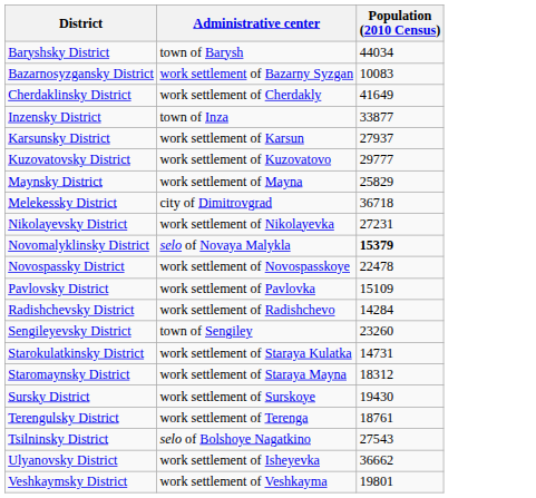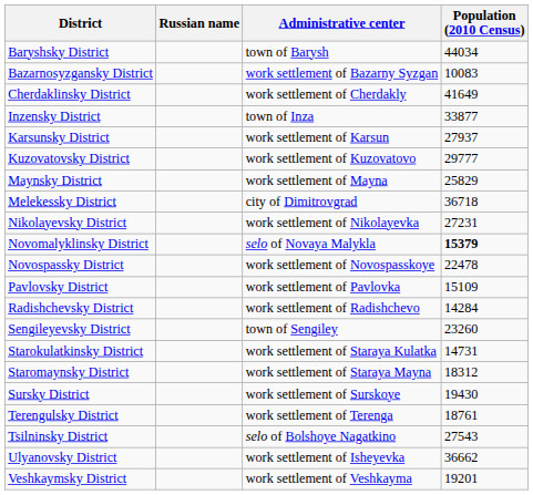 <table class="wikitable sortable">
 <tr>
 <th>District</th>
+<th>Russian name</th>
 <th><a href='#'>Administrative center</a></th>
 <th>Population<br>(<a href='#'>2010 Census</a>)</th>
 </tr>
 <tr>
 <td><a href='#'>Baryshsky District</a></td>
+<td></td>
 <td>town of <a href='#'>Barysh</a></td>
 <td>44034</td>
 </tr>
 <tr>
 <td><a href='#'>Bazarnosyzgansky District</a></td>
+<td></td>
 <td><a href='#'>work settlement</a> of <a href='#'>Bazarny Syzgan</a></td>
 <td>10083</td>
 </tr>
 <tr>
 <td><a href='#'>Cherdaklinsky District</a></td>
+<td></td>
 <td>work settlement of <a href='#'>Cherdakly</a></td>
 <td>41649</td>
 </tr>
 <tr>
 <td><a href='#'>Inzensky District</a></td>
+<td></td>
 <td>town of <a href='#'>Inza</a></td>
 <td>33877</td>
 </tr>
 <tr>
 <td><a href='#'>Karsunsky District</a></td>
+<td></td>
 <td>work settlement of <a href='#'>Karsun</a></td>
 <td>27937</td>
 </tr>
 <tr>
 <td><a href='#'>Kuzovatovsky District</a></td>
+<td></td>
 <td>work settlement of <a href='#'>Kuzovatovo</a></td>
 <td>29777</td>
 </tr>
 <tr>
 <td><a href='#'>Maynsky District</a></td>
+<td></td>
 <td>work settlement of <a href='#'>Mayna</a></td>
 <td>25829</td>
 </tr>
 <tr>
 <td><a href='#'>Melekessky District</a></td>
+<td></td>
 <td>city of <a href='#'>Dimitrovgrad</a></td>
 <td>36718</td>
 </tr>
 <tr>
 <td><a href='#'>Nikolayevsky District</a></td>
+<td></td>
 <td>work settlement of <a href='#'>Nikolayevka</a></td>
 <td>27231</td>
 </tr>
 <tr>
 <td><a href='#'>Novomalyklinsky District</a></td>
+<td></td>
 <td><em><a href='#'>selo</a></em> of <a href='#'>Novaya Malykla</a></td>
 <td><strong>15379</strong></td>
 </tr>
 <tr>
 <td><a href='#'>Novospassky District</a></td>
+<td></td>
 <td>work settlement of <a href='#'>Novospasskoye</a></td>
 <td>22478</td>
 </tr>
 <tr>
 <td><a href='#'>Pavlovsky District</a></td>
+<td></td>
 <td>work settlement of <a href='#'>Pavlovka</a></td>
 <td>15109</td>
 </tr>
 <tr>
 <td><a href='#'>Radishchevsky District</a></td>
+<td></td>
 <td>work settlement of <a href='#'>Radishchevo</a></td>
 <td>14284</td>
 </tr>
 <tr>
 <td><a href='#'>Sengileyevsky District</a></td>
+<td></td>
 <td>town of <a href='#'>Sengiley</a></td>
 <td>23260</td>
 </tr>
 <tr>
 <td><a href='#'>Starokulatkinsky District</a></td>
+<td></td>
 <td>work settlement of <a href='#'>Staraya Kulatka</a></td>
 <td>14731</td>
 </tr>
 <tr>
 <td><a href='#'>Staromaynsky District</a></td>
+<td></td>
 <td>work settlement of <a href='#'>Staraya Mayna</a></td>
 <td>18312</td>
 </tr>
 <tr>
 <td><a href='#'>Sursky District</a></td>
+<td></td>
 <td>work settlement of <a href='#'>Surskoye</a></td>
 <td>19430</td>
 </tr>
 <tr>
 <td><a href='#'>Terengulsky District</a></td>
+<td></td>
 <td>work settlement of <a href='#'>Terenga</a></td>
 <td>18761</td>
 </tr>
 <tr>
 <td><a href='#'>Tsilninsky District</a></td>
+<td></td>
 <td><em>selo</em> of <a href='#'>Bolshoye Nagatkino</a></td>
 <td>27543</td>
 </tr>
 <tr>
 <td><a href='#'>Ulyanovsky District</a></td>
+<td></td>
 <td>work settlement of <a href='#'>Isheyevka</a></td>
 <td>36662</td>
 </tr>
 <tr>
 <td><a href='#'>Veshkaymsky District</a></td>
+<td></td>
 <td>work settlement of <a href='#'>Veshkayma</a></td>
-<td>19801</td>
+<td>19201</td>
 </tr>
 </table>
